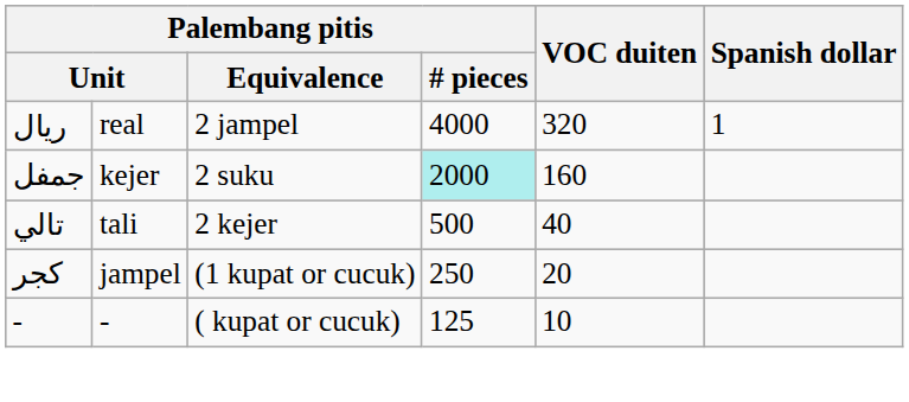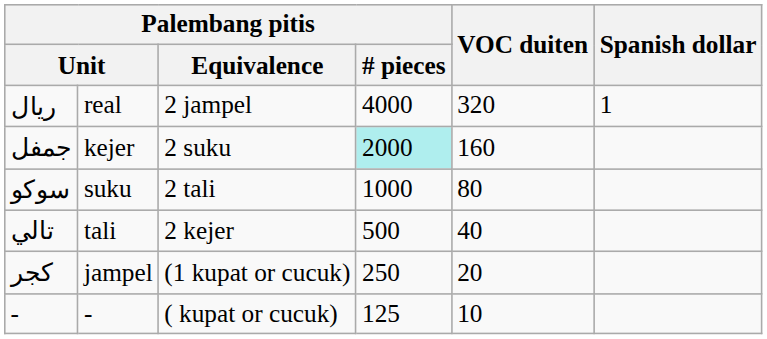 <table class="wikitable">
 <tr>
 <th colspan="4">Palembang pitis</th>
 <th rowspan="2">VOC duiten</th>
 <th rowspan="2">Spanish dollar</th>
 </tr>
 <tr>
 <th colspan="2">Unit</th>
 <th>Equivalence</th>
 <th># pieces</th>
 </tr>
 <tr>
 <td>ريال</td>
 <td>real</td>
 <td>2 jampel</td>
 <td>4000</td>
 <td>320</td>
 <td>1</td>
 </tr>
 <tr>
 <td>جمفل</td>
 <td>kejer</td>
 <td>2 suku</td>
 <td style="background: paleturquoise;">2000</td>
 <td>160</td>
 <td></td>
 </tr>
 <tr>
+<td>سوكو</td>
+<td>suku</td>
+<td>2 tali</td>
+<td>1000</td>
+<td>80</td>
+<td></td>
+</tr>
+<tr>
 <td>تالي</td>
 <td>tali</td>
 <td>2 kejer</td>
 <td>500</td>
 <td>40</td>
 <td></td>
 </tr>
 <tr>
 <td>كجر</td>
 <td>jampel</td>
 <td>(1 kupat or  cucuk)</td>
 <td>250</td>
 <td>20</td>
 <td></td>
 </tr>
 <tr>
 <td>-</td>
 <td>-</td>
 <td>( kupat or  cucuk)</td>
 <td>125</td>
 <td>10</td>
 <td></td>
 </tr>
 </table>
